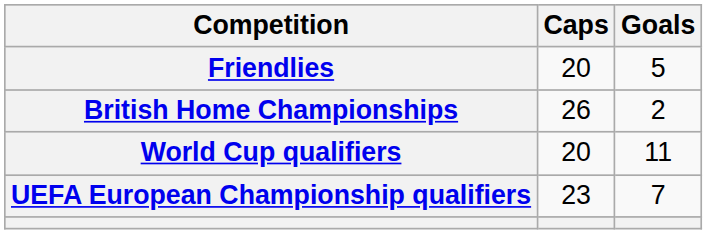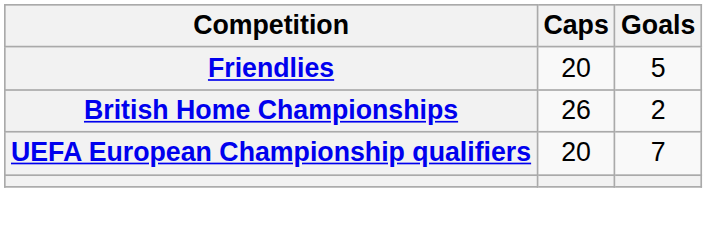 <table class="wikitable plainrowheaders sortable" style="text-align:center">
 <tr>
 <th scope="col">Competition</th>
 <th scope="col">Caps</th>
 <th scope="col">Goals</th>
 </tr>
 <tr>
 <th scope="row"><a href='#'>Friendlies</a></th>
 <td>20</td>
 <td>5</td>
 </tr>
 <tr>
 <th scope="row"><a href='#'>British Home Championships</a></th>
 <td>26</td>
 <td>2</td>
 </tr>
 <tr>
-<th scope="row"><a href='#'>World Cup qualifiers</a></th>
+<th scope="row"><a href='#'>UEFA European Championship qualifiers</a></th>
 <td>20</td>
-<td>11</td>
-</tr>
-<tr>
-<th scope="row"><a href='#'>UEFA European Championship qualifiers</a></th>
-<td>23</td>
 <td>7</td>
 </tr>
 <tr>
 <th scope="row"></th>
 <th scope="row"></th>
 <th scope="row"></th>
 </tr>
 </table>
